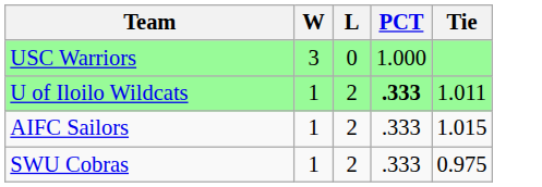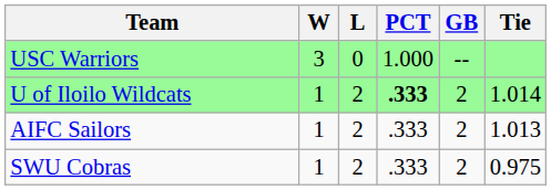 <table class="wikitable" style="text-align:center;">
 <tr>
 <th width=200px>Team</th>
 <th width=20px>W</th>
 <th width=20px>L</th>
 <th width=30px><a href='#'>PCT</a></th>
+<th width=25px><a href='#'>GB</a></th>
 <th width=35px>Tie</th>
 </tr>
 <tr bgcolor=#98fb98>
 <td align=left><a href='#'>USC Warriors</a></td>
 <td>3</td>
 <td>0</td>
 <td>1.000</td>
+<td>--</td>
 <td></td>
 </tr>
 <tr bgcolor=#98fb98>
 <td align=left><a href='#'>U of Iloilo Wildcats</a></td>
 <td>1</td>
 <td>2</td>
 <td><strong>.333</strong></td>
-<td>1.011</td>
+<td>2</td>
+<td>1.014</td>
 </tr>
 <tr>
 <td align=left><a href='#'>AIFC Sailors</a></td>
 <td>1</td>
 <td>2</td>
 <td>.333</td>
-<td>1.015</td>
+<td>2</td>
+<td>1.013</td>
 </tr>
 <tr>
 <td align=left><a href='#'>SWU Cobras</a></td>
 <td>1</td>
 <td>2</td>
 <td>.333</td>
+<td>2</td>
 <td>0.975</td>
 </tr>
 </table>
